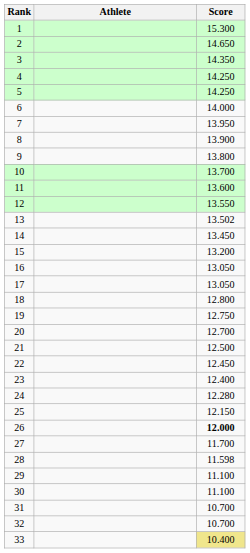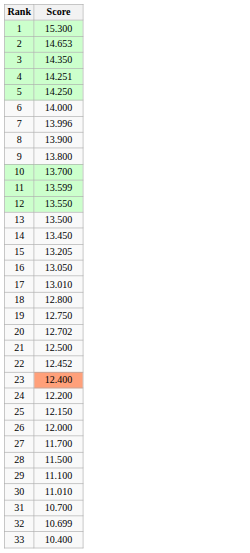 <table class=wikitable style="text-align:center">
 <tr>
 <th width=40>Rank</th>
-<th width=250>Athlete</th>
 <th width=70>Score</th>
 </tr>
 <tr bgcolor="ccffcc">
 <td>1</td>
-<td align=left></td>
 <td>15.300</td>
 </tr>
 <tr bgcolor="ccffcc">
 <td>2</td>
-<td align=left></td>
-<td>14.650</td>
+<td>14.653</td>
 </tr>
 <tr bgcolor="ccffcc">
 <td>3</td>
-<td align=left></td>
 <td>14.350</td>
 </tr>
 <tr bgcolor="ccffcc">
 <td>4</td>
-<td align=left></td>
-<td>14.250</td>
+<td>14.251</td>
 </tr>
 <tr bgcolor="ccffcc">
 <td>5</td>
-<td align=left></td>
 <td>14.250</td>
 </tr>
 <tr>
 <td>6</td>
-<td align=left></td>
 <td>14.000</td>
 </tr>
 <tr>
 <td>7</td>
-<td align=left></td>
-<td>13.950</td>
+<td>13.996</td>
 </tr>
 <tr>
 <td>8</td>
-<td align=left></td>
 <td>13.900</td>
 </tr>
 <tr>
 <td>9</td>
-<td align=left></td>
 <td>13.800</td>
 </tr>
 <tr bgcolor="ccffcc">
 <td>10</td>
-<td align=left></td>
 <td>13.700</td>
 </tr>
 <tr bgcolor="ccffcc">
 <td>11</td>
-<td align=left></td>
-<td>13.600</td>
+<td>13.599</td>
 </tr>
 <tr bgcolor="ccffcc">
 <td>12</td>
-<td align=left></td>
 <td>13.550</td>
 </tr>
 <tr>
 <td>13</td>
-<td align=left></td>
-<td>13.502</td>
+<td>13.500</td>
 </tr>
 <tr>
 <td>14</td>
-<td align=left></td>
 <td>13.450</td>
 </tr>
 <tr>
 <td>15</td>
-<td align=left></td>
-<td>13.200</td>
+<td>13.205</td>
 </tr>
 <tr>
 <td>16</td>
-<td align=left></td>
 <td>13.050</td>
 </tr>
 <tr>
 <td>17</td>
-<td align=left></td>
-<td>13.050</td>
+<td>13.010</td>
 </tr>
 <tr>
 <td>18</td>
-<td align=left></td>
 <td>12.800</td>
 </tr>
 <tr>
 <td>19</td>
-<td align=left></td>
 <td>12.750</td>
 </tr>
 <tr>
 <td>20</td>
-<td align=left></td>
-<td>12.700</td>
+<td>12.702</td>
 </tr>
 <tr>
 <td>21</td>
-<td align=left></td>
 <td>12.500</td>
 </tr>
 <tr>
 <td>22</td>
-<td align=left></td>
-<td>12.450</td>
+<td>12.452</td>
 </tr>
 <tr>
 <td>23</td>
-<td align=left></td>
-<td>12.400</td>
+<td style="background: lightsalmon;">12.400</td>
 </tr>
 <tr>
 <td>24</td>
-<td align=left></td>
-<td>12.280</td>
+<td>12.200</td>
 </tr>
 <tr>
 <td>25</td>
-<td align=left></td>
 <td>12.150</td>
 </tr>
 <tr>
 <td>26</td>
-<td align=left></td>
-<td><strong>12.000</strong></td>
+<td>12.000</td>
 </tr>
 <tr>
 <td>27</td>
-<td align=left></td>
 <td>11.700</td>
 </tr>
 <tr>
 <td>28</td>
-<td align=left></td>
-<td>11.598</td>
+<td>11.500</td>
 </tr>
 <tr>
 <td>29</td>
-<td align=left></td>
 <td>11.100</td>
 </tr>
 <tr>
 <td>30</td>
-<td align=left></td>
-<td>11.100</td>
+<td>11.010</td>
 </tr>
 <tr>
 <td>31</td>
-<td align=left></td>
 <td>10.700</td>
 </tr>
 <tr>
 <td>32</td>
-<td align=left></td>
-<td>10.700</td>
+<td>10.699</td>
 </tr>
 <tr>
 <td>33</td>
-<td align=left></td>
-<td style="background: khaki;">10.400</td>
+<td>10.400</td>
 </tr>
 </table>
